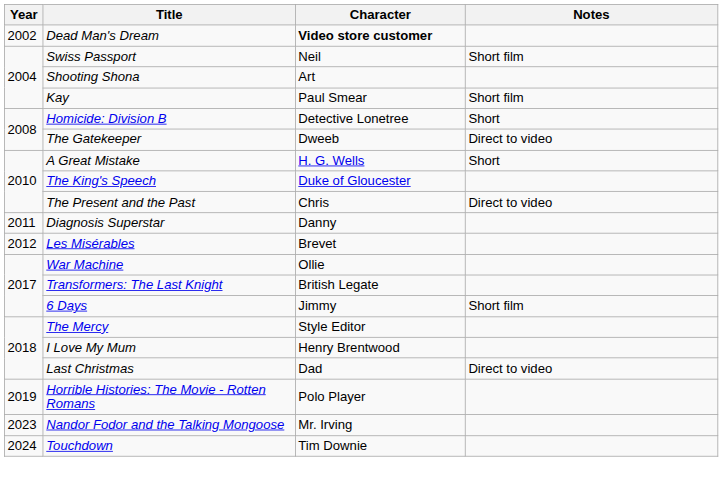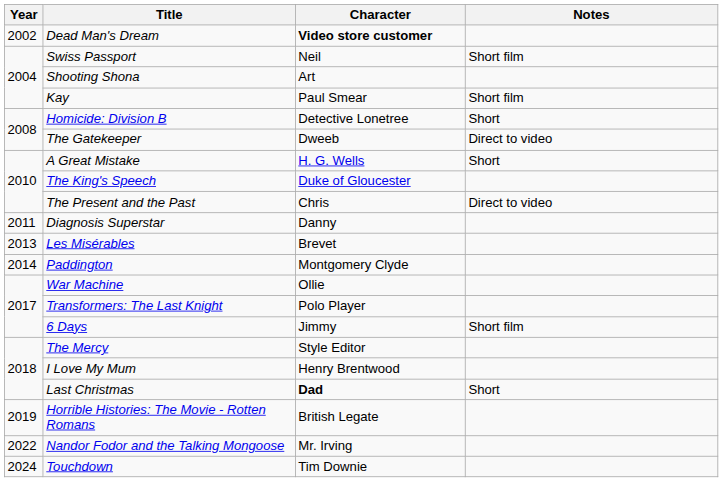 <table class="wikitable">
 <tr>
 <th scope="col" width="40">Year</th>
 <th scope="col" width="300">Title</th>
 <th scope="col" width="200">Character</th>
 <th scope="col" width="300">Notes</th>
 </tr>
 <tr>
 <td>2002</td>
 <td><em>Dead Man's Dream</em></td>
 <td><strong>Video store customer</strong></td>
 <td></td>
 </tr>
 <tr>
 <td rowspan="3">2004</td>
 <td><em>Swiss Passport</em></td>
 <td>Neil</td>
 <td>Short film</td>
 </tr>
 <tr>
 <td><em>Shooting Shona</em></td>
 <td>Art</td>
 <td></td>
 </tr>
 <tr>
 <td><em>Kay</em></td>
 <td>Paul Smear</td>
 <td>Short film</td>
 </tr>
 <tr>
 <td rowspan="2">2008</td>
 <td><em><a href='#'>Homicide: Division B</a></em></td>
 <td>Detective Lonetree</td>
 <td>Short</td>
 </tr>
 <tr>
 <td><em>The Gatekeeper</em></td>
 <td>Dweeb</td>
 <td>Direct to video</td>
 </tr>
 <tr>
 <td rowspan="3">2010</td>
 <td><em>A Great Mistake</em></td>
 <td><a href='#'>H. G. Wells</a></td>
 <td>Short</td>
 </tr>
 <tr>
 <td><em><a href='#'>The King's Speech</a></em></td>
 <td><a href='#'>Duke of Gloucester</a></td>
 <td></td>
 </tr>
 <tr>
 <td><em>The Present and the Past</em></td>
 <td>Chris</td>
 <td>Direct to video</td>
 </tr>
 <tr>
 <td>2011</td>
 <td><em>Diagnosis Superstar</em></td>
 <td>Danny</td>
 <td></td>
 </tr>
 <tr>
-<td>2012</td>
+<td>2013</td>
 <td><em><a href='#'>Les Misérables</a></em></td>
 <td>Brevet</td>
+<td></td>
+</tr>
+<tr>
+<td>2014</td>
+<td><em><a href='#'>Paddington</a></em></td>
+<td>Montgomery Clyde</td>
 <td></td>
 </tr>
 <tr>
 <td rowspan="3">2017</td>
 <td><em><a href='#'>War Machine</a></em></td>
 <td>Ollie</td>
 <td></td>
 </tr>
 <tr>
 <td><em><a href='#'>Transformers: The Last Knight</a></em></td>
-<td>British Legate</td>
+<td>Polo Player</td>
 <td></td>
 </tr>
 <tr>
 <td><em><a href='#'>6 Days</a></em></td>
 <td>Jimmy</td>
 <td>Short film</td>
 </tr>
 <tr>
 <td rowspan="3">2018</td>
 <td><em><a href='#'>The Mercy</a></em></td>
 <td>Style Editor</td>
 <td></td>
 </tr>
 <tr>
 <td><em>I Love My Mum</em></td>
 <td>Henry Brentwood</td>
 <td></td>
 </tr>
 <tr>
 <td><em>Last Christmas</em></td>
-<td>Dad</td>
-<td>Direct to video</td>
+<td><strong>Dad</strong></td>
+<td>Short</td>
 </tr>
 <tr>
 <td>2019</td>
 <td><em><a href='#'>Horrible Histories: The Movie - Rotten Romans</a></em></td>
-<td>Polo Player</td>
+<td>British Legate</td>
 <td></td>
 </tr>
 <tr>
-<td>2023</td>
+<td>2022</td>
 <td><em><a href='#'>Nandor Fodor and the Talking Mongoose</a></em></td>
 <td>Mr. Irving</td>
 <td></td>
 </tr>
 <tr>
 <td>2024</td>
 <td><em><a href='#'>Touchdown</a></em></td>
 <td>Tim Downie</td>
 <td></td>
 </tr>
 </table>
